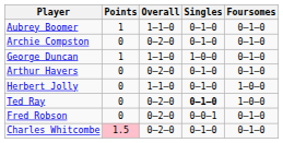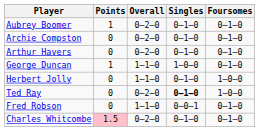 <table class="wikitable sortable" style="text-align:center">
 <tr>
 <th>Player</th>
 <th>Points</th>
 <th>Overall</th>
 <th>Singles</th>
 <th>Foursomes</th>
 </tr>
 <tr>
 <td align=left><a href='#'>Aubrey Boomer</a></td>
 <td>1</td>
-<td>1–1–0</td>
+<td>0–2–0</td>
 <td>0–1–0</td>
 <td>0–1–0</td>
 </tr>
 <tr>
 <td align=left><a href='#'>Archie Compston</a></td>
 <td>0</td>
 <td>0–2–0</td>
 <td>0–1–0</td>
 <td>0–1–0</td>
 </tr>
 <tr>
+<td align=left><a href='#'>Arthur Havers</a></td>
+<td>0</td>
+<td>0–2–0</td>
+<td>0–1–0</td>
+<td>0–1–0</td>
+</tr>
+<tr>
 <td align=left><a href='#'>George Duncan</a></td>
 <td>1</td>
 <td>1–1–0</td>
 <td>1–0–0</td>
-<td>0–1–0</td>
-</tr>
-<tr>
-<td align=left><a href='#'>Arthur Havers</a></td>
-<td>0</td>
-<td>0–2–0</td>
-<td>0–1–0</td>
 <td>0–1–0</td>
 </tr>
 <tr>
 <td align=left><a href='#'>Herbert Jolly</a></td>
 <td>0</td>
 <td>1–1–0</td>
 <td>0–1–0</td>
 <td>1–0–0</td>
 </tr>
 <tr>
 <td align=left><a href='#'>Ted Ray</a></td>
 <td>0</td>
 <td>0–2–0</td>
 <td><strong>0–1–0</strong></td>
 <td>1–0–0</td>
 </tr>
 <tr>
 <td align=left><a href='#'>Fred Robson</a></td>
 <td>0</td>
-<td>0–2–0</td>
+<td>1–1–0</td>
 <td>0–0–1</td>
 <td>0–1–0</td>
 </tr>
 <tr>
 <td align=left><a href='#'>Charles Whitcombe</a></td>
 <td style="background: pink;">1.5</td>
 <td>0–2–0</td>
 <td>0–1–0</td>
 <td>0–1–0</td>
 </tr>
 </table>
